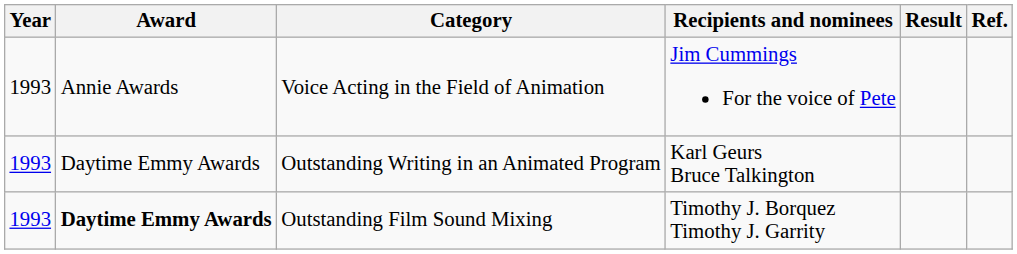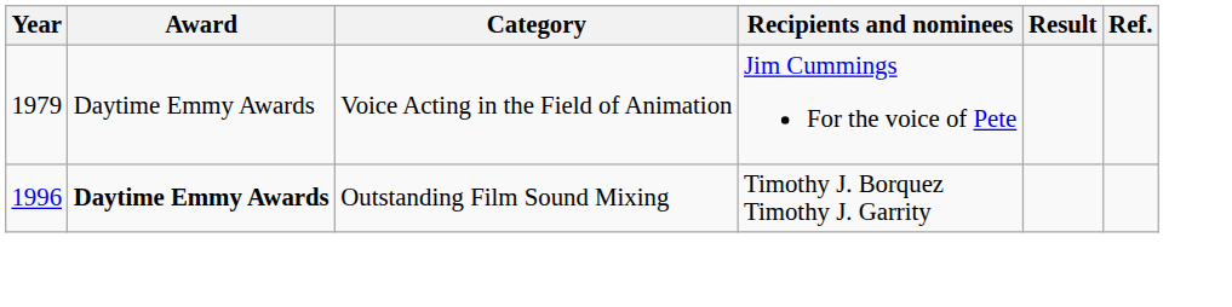 <table class="wikitable">
 <tr>
 <th>Year</th>
 <th>Award</th>
 <th>Category</th>
 <th>Recipients and nominees</th>
 <th>Result</th>
 <th>Ref.</th>
 </tr>
 <tr>
-<td>1993</td>
-<td>Annie Awards</td>
+<td>1979</td>
+<td>Daytime Emmy Awards</td>
 <td>Voice Acting in the Field of Animation</td>
 <td><a href='#'>Jim Cummings</a><br><ul><li>For the voice of <a href='#'>Pete</a></li></ul></td>
 <td></td>
 <td></td>
 </tr>
 <tr>
-<td><a href='#'>1993</a></td>
-<td>Daytime Emmy Awards</td>
-<td>Outstanding Writing in an Animated Program</td>
-<td>Karl Geurs<br>Bruce Talkington</td>
-<td></td>
-<td></td>
-</tr>
-<tr>
-<td><a href='#'>1993</a></td>
+<td><a href='#'>1996</a></td>
 <td><strong>Daytime Emmy Awards</strong></td>
 <td>Outstanding Film Sound Mixing</td>
 <td>Timothy J. Borquez<br>Timothy J. Garrity</td>
 <td></td>
 <td></td>
 </tr>
 </table>
